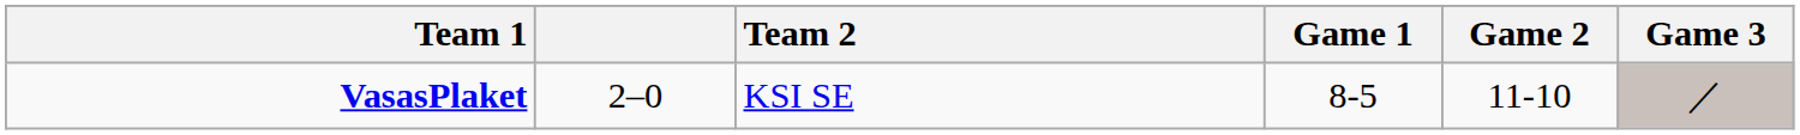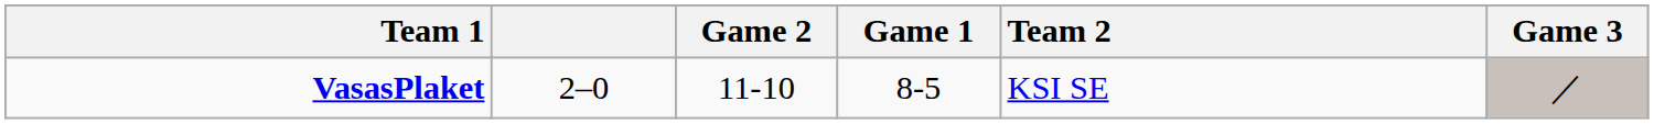 <table class=wikitable style="text-align:center">
 <tr>
 <th style="width:225px; text-align:right;">Team 1</th>
 <th style="width:80px;"></th>
+<th style="width:70px;">Game 2</th>
+<th style="width:70px;">Game 1</th>
 <th style="width:225px; text-align:left;">Team 2</th>
-<th style="width:70px;">Game 1</th>
-<th style="width:70px;">Game 2</th>
 <th style="width:70px;">Game 3</th>
 </tr>
 <tr>
 <td align=right><strong><a href='#'>VasasPlaket</a></strong> </td>
 <td>2–0</td>
+<td>11-10</td>
+<td>8-5</td>
 <td align=left> <a href='#'>KSI SE</a></td>
-<td>8-5</td>
-<td>11-10</td>
 <td bgcolor=#c9c0bb>／</td>
 </tr>
 </table>
